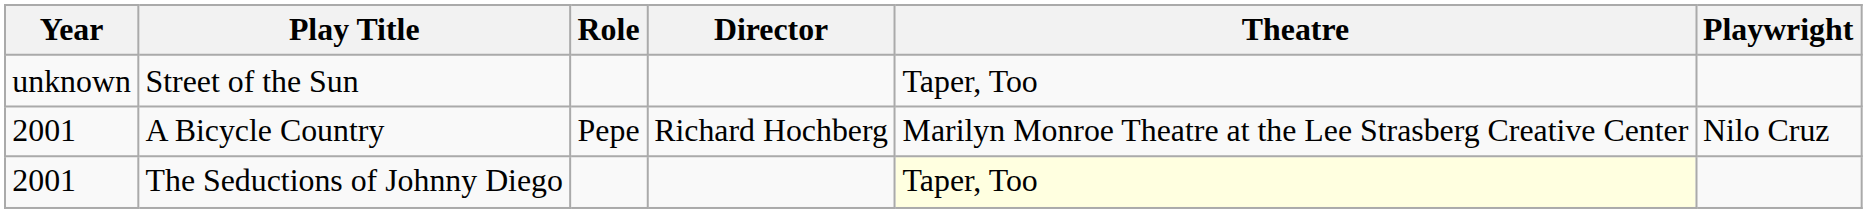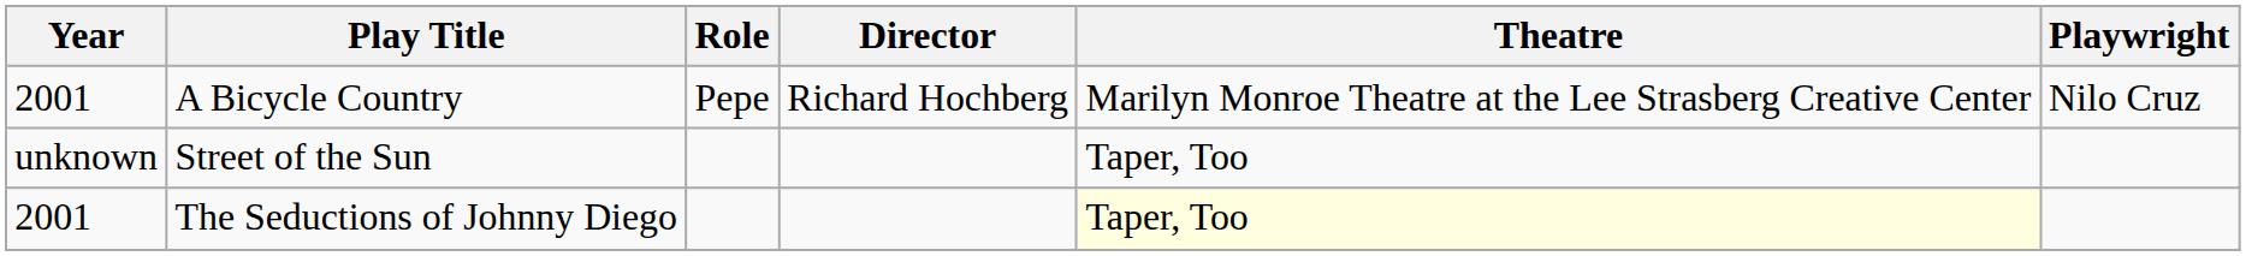 <table class="wikitable mw-collapsible">
 <tr>
 <th>Year</th>
 <th>Play Title</th>
 <th>Role</th>
 <th>Director</th>
 <th>Theatre</th>
 <th>Playwright</th>
+</tr>
+<tr>
+<td>2001</td>
+<td>A Bicycle Country</td>
+<td>Pepe</td>
+<td>Richard Hochberg</td>
+<td>Marilyn Monroe Theatre at the Lee Strasberg Creative Center</td>
+<td>Nilo Cruz</td>
 </tr>
 <tr>
 <td>unknown</td>
 <td>Street of the Sun</td>
 <td></td>
 <td></td>
 <td>Taper, Too</td>
 <td></td>
 </tr>
 <tr>
 <td>2001</td>
-<td>A Bicycle Country</td>
-<td>Pepe</td>
-<td>Richard Hochberg</td>
-<td>Marilyn Monroe Theatre at the Lee Strasberg Creative Center</td>
-<td>Nilo Cruz</td>
-</tr>
-<tr>
-<td>2001</td>
 <td>The Seductions of Johnny Diego</td>
 <td></td>
 <td></td>
 <td style="background: lightyellow;">Taper, Too</td>
 <td></td>
 </tr>
 </table>
